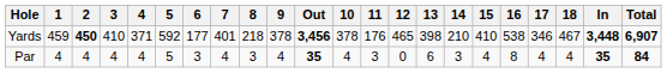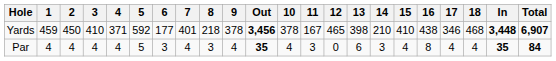 <table class="wikitable" style="text-align:center">
 <tr>
 <th align="center">Hole</th>
 <th>1</th>
 <th>2</th>
 <th>3</th>
 <th>4</th>
 <th>5</th>
 <th>6</th>
 <th>7</th>
 <th>8</th>
 <th>9</th>
 <th>Out</th>
 <th>10</th>
 <th>11</th>
 <th>12</th>
 <th>13</th>
 <th>14</th>
 <th>15</th>
 <th>16</th>
 <th>17</th>
 <th>18</th>
 <th>In</th>
 <th>Total</th>
 </tr>
 <tr>
 <td align="center">Yards</td>
 <td>459</td>
-<td><strong>450</strong></td>
+<td>450</td>
 <td>410</td>
 <td>371</td>
 <td>592</td>
 <td>177</td>
 <td>401</td>
 <td>218</td>
 <td>378</td>
 <td><strong>3,456</strong></td>
 <td>378</td>
-<td>176</td>
+<td>167</td>
 <td>465</td>
 <td>398</td>
 <td>210</td>
 <td>410</td>
-<td>538</td>
+<td>438</td>
 <td>346</td>
-<td>467</td>
+<td>468</td>
 <td><strong>3,448</strong></td>
 <td><strong>6,907</strong></td>
 </tr>
 <tr>
 <td align="center">Par</td>
 <td>4</td>
 <td>4</td>
 <td>4</td>
 <td>4</td>
 <td>5</td>
 <td>3</td>
 <td>4</td>
 <td>3</td>
 <td>4</td>
 <td><strong>35</strong></td>
 <td>4</td>
 <td>3</td>
 <td>0</td>
 <td>6</td>
 <td>3</td>
 <td>4</td>
 <td>8</td>
 <td>4</td>
 <td>4</td>
 <td><strong>35</strong></td>
 <td><strong>84 </strong></td>
 </tr>
 </table>
